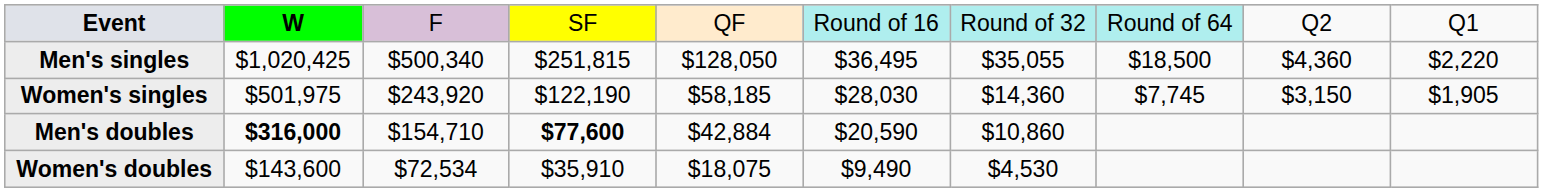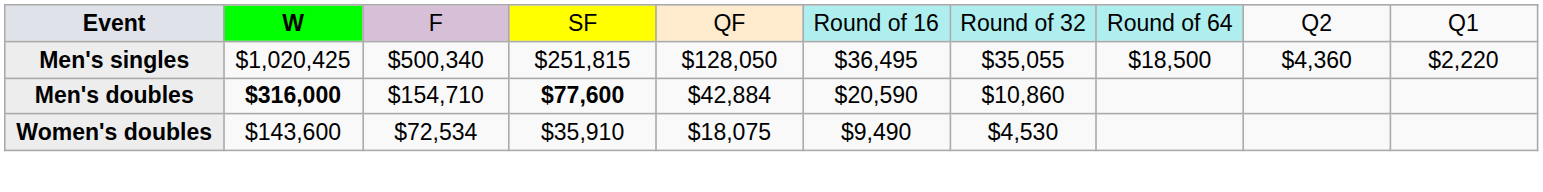 <table class=wikitable style=font-size:90%;text-align:center>
 <tr>
 <td width=130 bgcolor=dfe2e9><strong>Event</strong></td>
 <td width=80 bgcolor=lime><strong>W</strong></td>
 <td width=85 bgcolor=thistle>F</td>
 <td width=85 bgcolor=ffff00>SF</td>
 <td width=85 bgcolor=ffebcd>QF</td>
 <td width=85 bgcolor=afeeee>Round of 16</td>
 <td width=85 bgcolor=afeeee>Round of 32</td>
 <td width=85 bgcolor=afeeee>Round of 64</td>
 <td width=85>Q2</td>
 <td width=85>Q1</td>
 </tr>
 <tr>
 <th style=background:#ededed>Men's singles</th>
 <td>$1,020,425</td>
 <td>$500,340</td>
 <td>$251,815</td>
 <td>$128,050</td>
 <td>$36,495</td>
 <td>$35,055</td>
 <td>$18,500</td>
 <td>$4,360</td>
 <td>$2,220</td>
 </tr>
 <tr>
-<th style=background:#ededed>Women's singles</th>
-<td>$501,975</td>
-<td>$243,920</td>
-<td>$122,190</td>
-<td>$58,185</td>
-<td>$28,030</td>
-<td>$14,360</td>
-<td>$7,745</td>
-<td>$3,150</td>
-<td>$1,905</td>
-</tr>
-<tr>
 <th style=background:#ededed>Men's doubles</th>
 <td><strong>$316,000</strong></td>
 <td>$154,710</td>
 <td><strong>$77,600</strong></td>
 <td>$42,884</td>
 <td>$20,590</td>
 <td>$10,860</td>
 <td></td>
 <td></td>
 <td></td>
 </tr>
 <tr>
 <th style=background:#ededed>Women's doubles</th>
 <td>$143,600</td>
 <td>$72,534</td>
 <td>$35,910</td>
 <td>$18,075</td>
 <td>$9,490</td>
 <td>$4,530</td>
 <td></td>
 <td></td>
 <td></td>
 </tr>
 </table>
